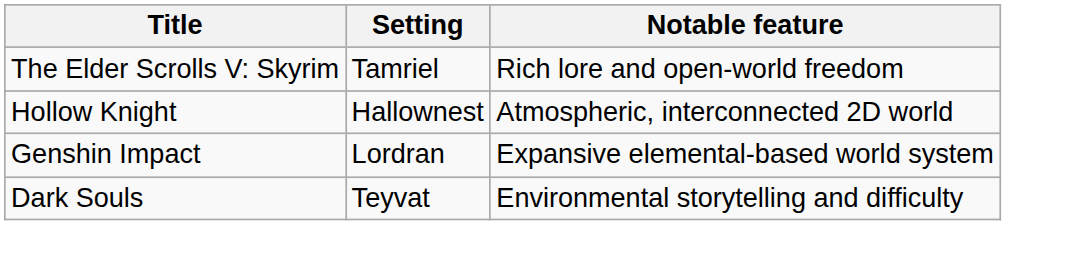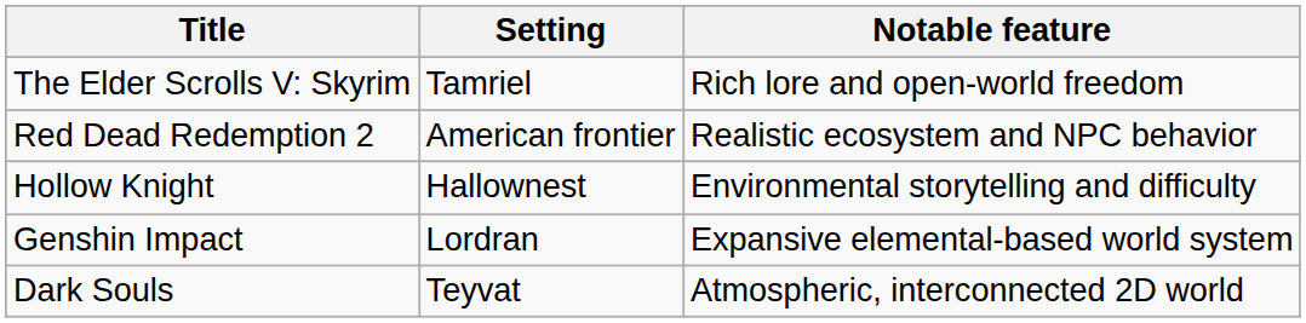 <table class="wikitable">
 <tr>
 <th>Title</th>
 <th>Setting</th>
 <th>Notable feature</th>
 </tr>
 <tr>
 <td>The Elder Scrolls V: Skyrim</td>
 <td>Tamriel</td>
 <td>Rich lore and open-world freedom</td>
 </tr>
 <tr>
+<td>Red Dead Redemption 2</td>
+<td>American frontier</td>
+<td>Realistic ecosystem and NPC behavior</td>
+</tr>
+<tr>
 <td>Hollow Knight</td>
 <td>Hallownest</td>
-<td>Atmospheric, interconnected 2D world</td>
+<td>Environmental storytelling and difficulty</td>
 </tr>
 <tr>
 <td>Genshin Impact</td>
 <td>Lordran</td>
 <td>Expansive elemental-based world system</td>
 </tr>
 <tr>
 <td>Dark Souls</td>
 <td>Teyvat</td>
-<td>Environmental storytelling and difficulty</td>
+<td>Atmospheric, interconnected 2D world</td>
 </tr>
 </table>
